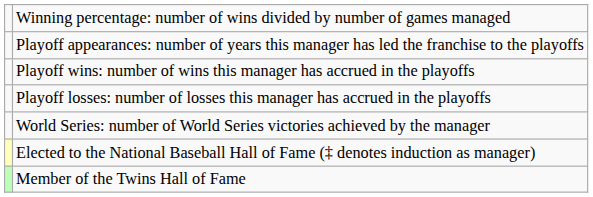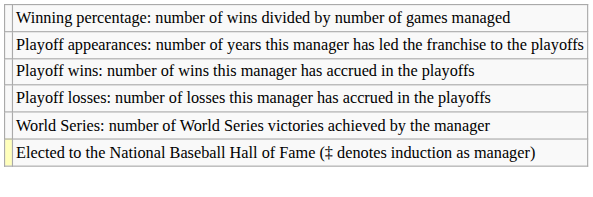 <table class="wikitable" style="font-size:90%">
 <tr>
 <td></td>
 <td>Winning percentage: number of wins divided by number of games managed</td>
 </tr>
 <tr>
 <td></td>
 <td>Playoff appearances: number of years this manager has led the franchise to the playoffs</td>
 </tr>
 <tr>
 <td></td>
 <td>Playoff wins: number of wins this manager has accrued in the playoffs</td>
 </tr>
 <tr>
 <td></td>
 <td>Playoff losses: number of losses this manager has accrued in the playoffs</td>
 </tr>
 <tr>
 <td></td>
 <td>World Series: number of World Series victories achieved by the manager</td>
 </tr>
 <tr>
 <td bgcolor="#ffffbb"></td>
 <td>Elected to the National Baseball Hall of Fame (‡ denotes induction as manager)</td>
 </tr>
-<tr>
-<td bgcolor="#bbffbb"></td>
-<td>Member of the Twins Hall of Fame</td>
-</tr>
 </table>
